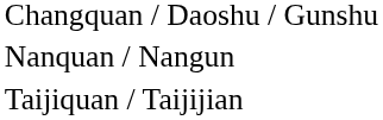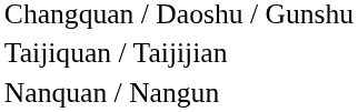 <table>
 <tr>
 <td>Changquan / Daoshu / Gunshu</td>
+<td></td>
+<td></td>
+<td></td>
+</tr>
+<tr>
+<td>Taijiquan / Taijijian</td>
 <td></td>
 <td></td>
 <td></td>
 </tr>
 <tr>
 <td>Nanquan / Nangun</td>
 <td></td>
 <td></td>
 <td></td>
 </tr>
-<tr>
-<td>Taijiquan / Taijijian</td>
-<td></td>
-<td></td>
-<td></td>
-</tr>
 </table>
